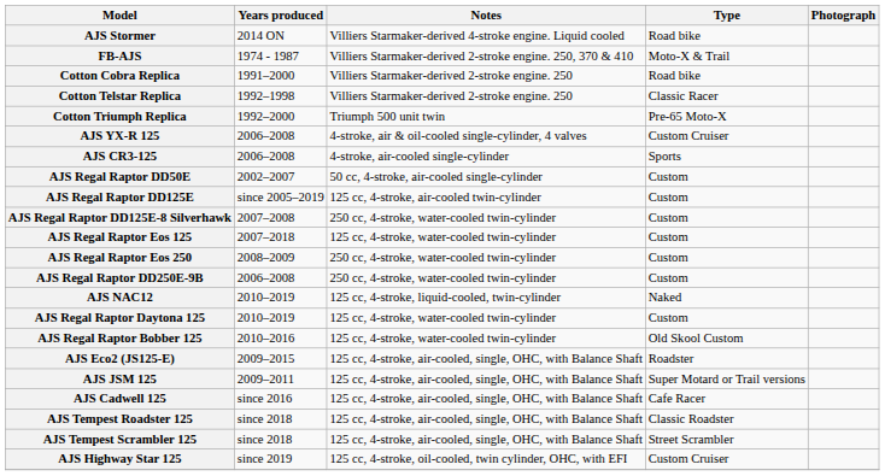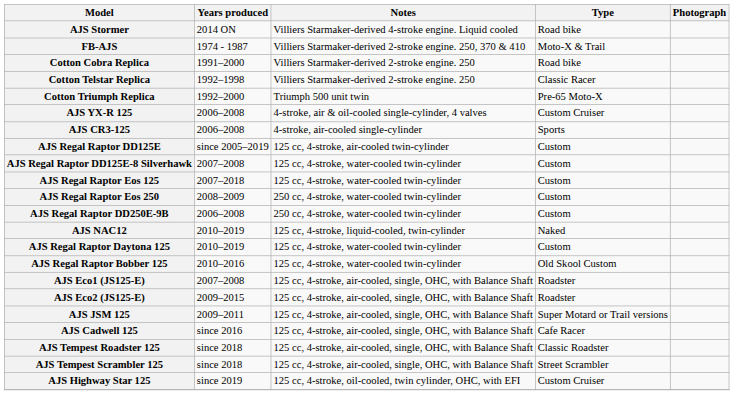 <table class="wikitable plainrowheaders">
 <tr>
 <th>Model</th>
 <th>Years produced</th>
 <th>Notes</th>
 <th>Type</th>
 <th>Photograph</th>
 </tr>
 <tr>
 <th scope="row">AJS Stormer</th>
 <td>2014 ON</td>
 <td>Villiers Starmaker-derived 4-stroke engine. Liquid cooled</td>
 <td>Road bike</td>
 <td></td>
 </tr>
 <tr>
 <th scope="row">FB-AJS</th>
 <td>1974 - 1987</td>
 <td>Villiers Starmaker-derived 2-stroke engine. 250, 370 & 410</td>
 <td>Moto-X & Trail</td>
 <td></td>
 </tr>
 <tr>
 <th scope="row">Cotton Cobra Replica</th>
 <td>1991–2000</td>
 <td>Villiers Starmaker-derived 2-stroke engine. 250</td>
 <td>Road bike</td>
 <td></td>
 </tr>
 <tr>
 <th scope="row">Cotton Telstar Replica</th>
 <td>1992–1998</td>
 <td>Villiers Starmaker-derived 2-stroke engine. 250</td>
 <td>Classic Racer</td>
 <td></td>
 </tr>
 <tr>
 <th scope="row">Cotton Triumph Replica</th>
 <td>1992–2000</td>
 <td>Triumph 500 unit twin</td>
 <td>Pre-65 Moto-X</td>
 <td></td>
 </tr>
 <tr>
 <th scope="row">AJS YX-R 125</th>
 <td>2006–2008</td>
 <td>4-stroke, air & oil-cooled single-cylinder, 4 valves</td>
 <td>Custom Cruiser</td>
 <td></td>
 </tr>
 <tr>
 <th scope="row">AJS CR3-125</th>
 <td>2006–2008</td>
 <td>4-stroke, air-cooled single-cylinder</td>
 <td>Sports</td>
 <td></td>
 </tr>
 <tr>
-<th scope="row">AJS Regal Raptor DD50E</th>
-<td>2002–2007</td>
-<td>50 cc, 4-stroke, air-cooled single-cylinder</td>
-<td>Custom</td>
-<td></td>
-</tr>
-<tr>
 <th scope="row">AJS Regal Raptor DD125E</th>
 <td>since 2005–2019</td>
 <td>125 cc, 4-stroke, air-cooled twin-cylinder</td>
 <td>Custom</td>
 <td></td>
 </tr>
 <tr>
 <th scope="row">AJS Regal Raptor DD125E-8 Silverhawk</th>
 <td>2007–2008</td>
-<td>250 cc, 4-stroke, water-cooled twin-cylinder</td>
+<td>125 cc, 4-stroke, water-cooled twin-cylinder</td>
 <td>Custom</td>
 <td></td>
 </tr>
 <tr>
 <th scope="row">AJS Regal Raptor Eos 125</th>
 <td>2007–2018</td>
 <td>125 cc, 4-stroke, water-cooled twin-cylinder</td>
 <td>Custom</td>
 <td></td>
 </tr>
 <tr>
 <th scope="row">AJS Regal Raptor Eos 250</th>
 <td>2008–2009</td>
 <td>250 cc, 4-stroke, water-cooled twin-cylinder</td>
 <td>Custom</td>
 <td></td>
 </tr>
 <tr>
 <th scope="row">AJS Regal Raptor DD250E-9B</th>
 <td>2006–2008</td>
 <td>250 cc, 4-stroke, water-cooled twin-cylinder</td>
 <td>Custom</td>
 <td></td>
 </tr>
 <tr>
 <th scope="row">AJS NAC12</th>
 <td>2010–2019</td>
 <td>125 cc, 4-stroke, liquid-cooled, twin-cylinder</td>
 <td>Naked</td>
 <td></td>
 </tr>
 <tr>
 <th scope="row">AJS Regal Raptor Daytona 125</th>
 <td>2010–2019</td>
 <td>125 cc, 4-stroke, water-cooled twin-cylinder</td>
 <td>Custom</td>
 <td></td>
 </tr>
 <tr>
 <th scope="row">AJS Regal Raptor Bobber 125</th>
 <td>2010–2016</td>
 <td>125 cc, 4-stroke, water-cooled twin-cylinder</td>
 <td>Old Skool Custom</td>
+<td></td>
+</tr>
+<tr>
+<th scope="row">AJS Eco1 (JS125-E)</th>
+<td>2007–2008</td>
+<td>125 cc, 4-stroke, air-cooled, single, OHC, with Balance Shaft</td>
+<td>Roadster</td>
 <td></td>
 </tr>
 <tr>
 <th scope="row">AJS Eco2 (JS125-E)</th>
 <td>2009–2015</td>
 <td>125 cc, 4-stroke, air-cooled, single, OHC, with Balance Shaft</td>
 <td>Roadster</td>
 <td></td>
 </tr>
 <tr>
 <th scope="row">AJS JSM 125</th>
 <td>2009–2011</td>
 <td>125 cc, 4-stroke, air-cooled, single, OHC, with Balance Shaft</td>
 <td>Super Motard or Trail versions</td>
 <td></td>
 </tr>
 <tr>
 <th scope="row">AJS Cadwell 125</th>
 <td>since 2016</td>
 <td>125 cc, 4-stroke, air-cooled, single, OHC, with Balance Shaft</td>
 <td>Cafe Racer</td>
 <td></td>
 </tr>
 <tr>
 <th scope="row">AJS Tempest Roadster 125</th>
 <td>since 2018</td>
 <td>125 cc, 4-stroke, air-cooled, single, OHC, with Balance Shaft</td>
 <td>Classic Roadster</td>
 <td></td>
 </tr>
 <tr>
 <th scope="row">AJS Tempest Scrambler 125</th>
 <td>since 2018</td>
 <td>125 cc, 4-stroke, air-cooled, single, OHC, with Balance Shaft</td>
 <td>Street Scrambler</td>
 <td></td>
 </tr>
 <tr>
 <th scope="row">AJS Highway Star 125</th>
 <td>since 2019</td>
 <td>125 cc, 4-stroke, oil-cooled, twin cylinder, OHC, with EFI</td>
 <td>Custom Cruiser</td>
 <td></td>
 </tr>
 <tr>
 </tr>
 </table>
